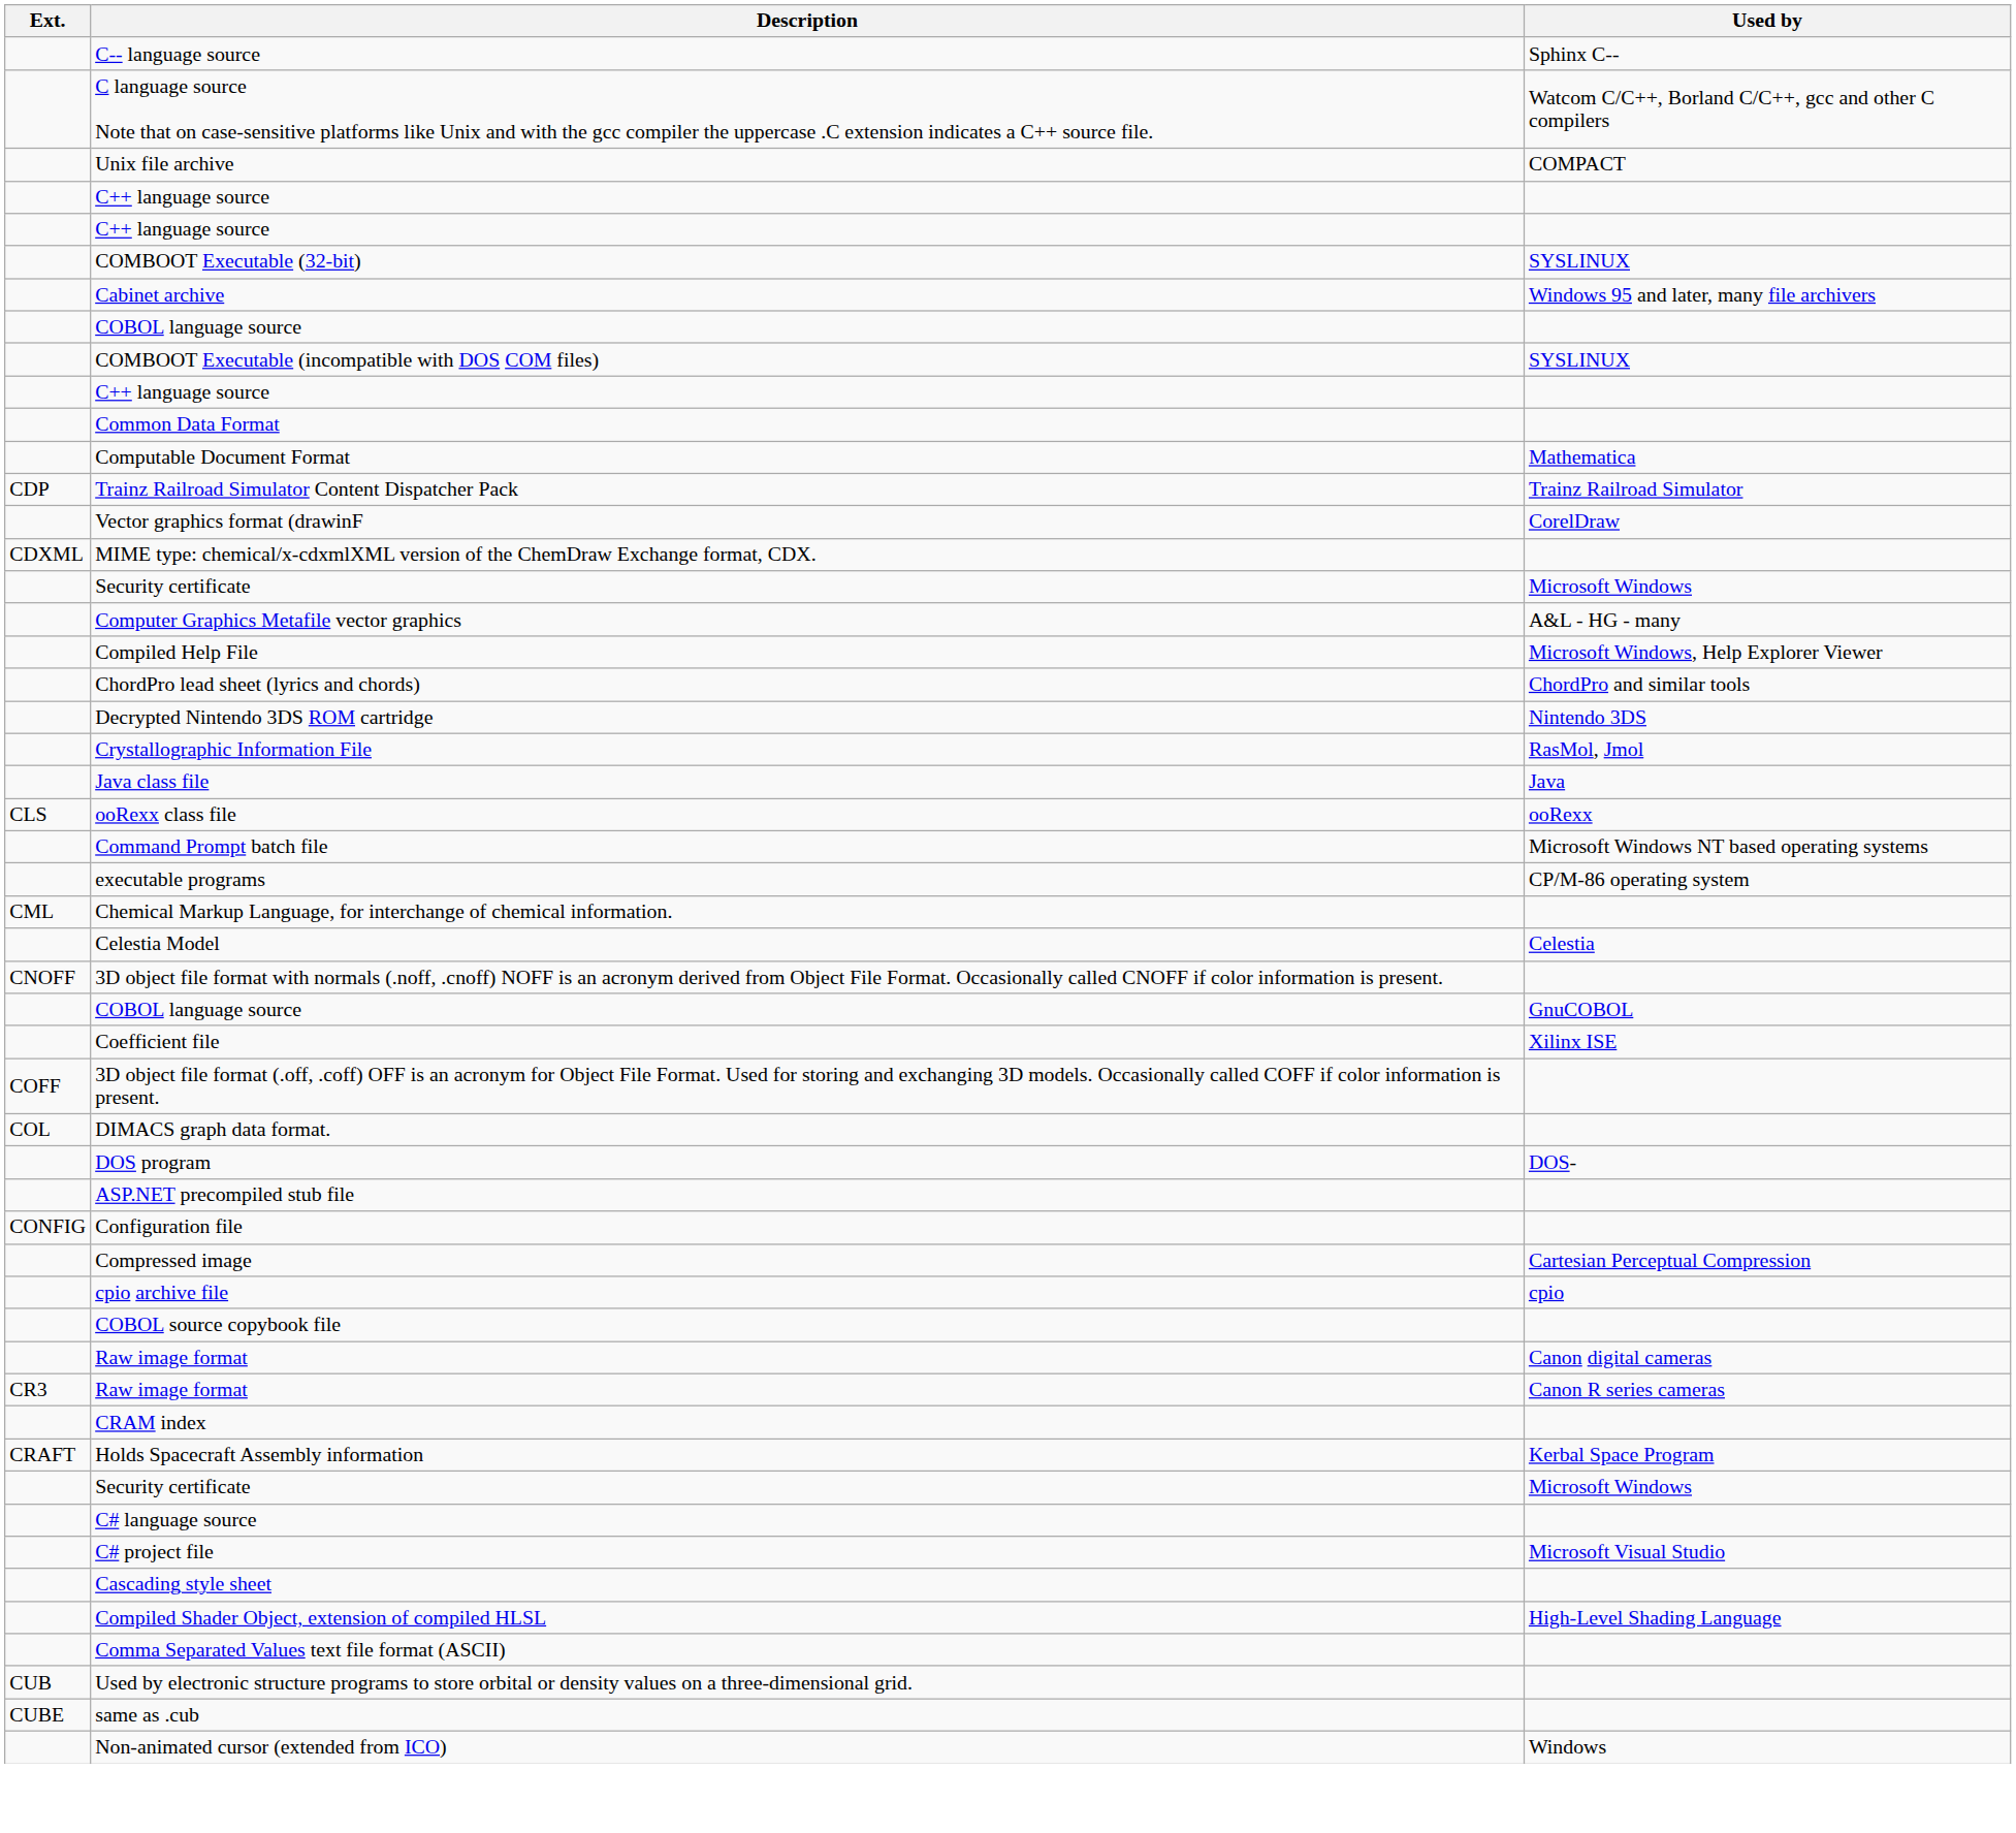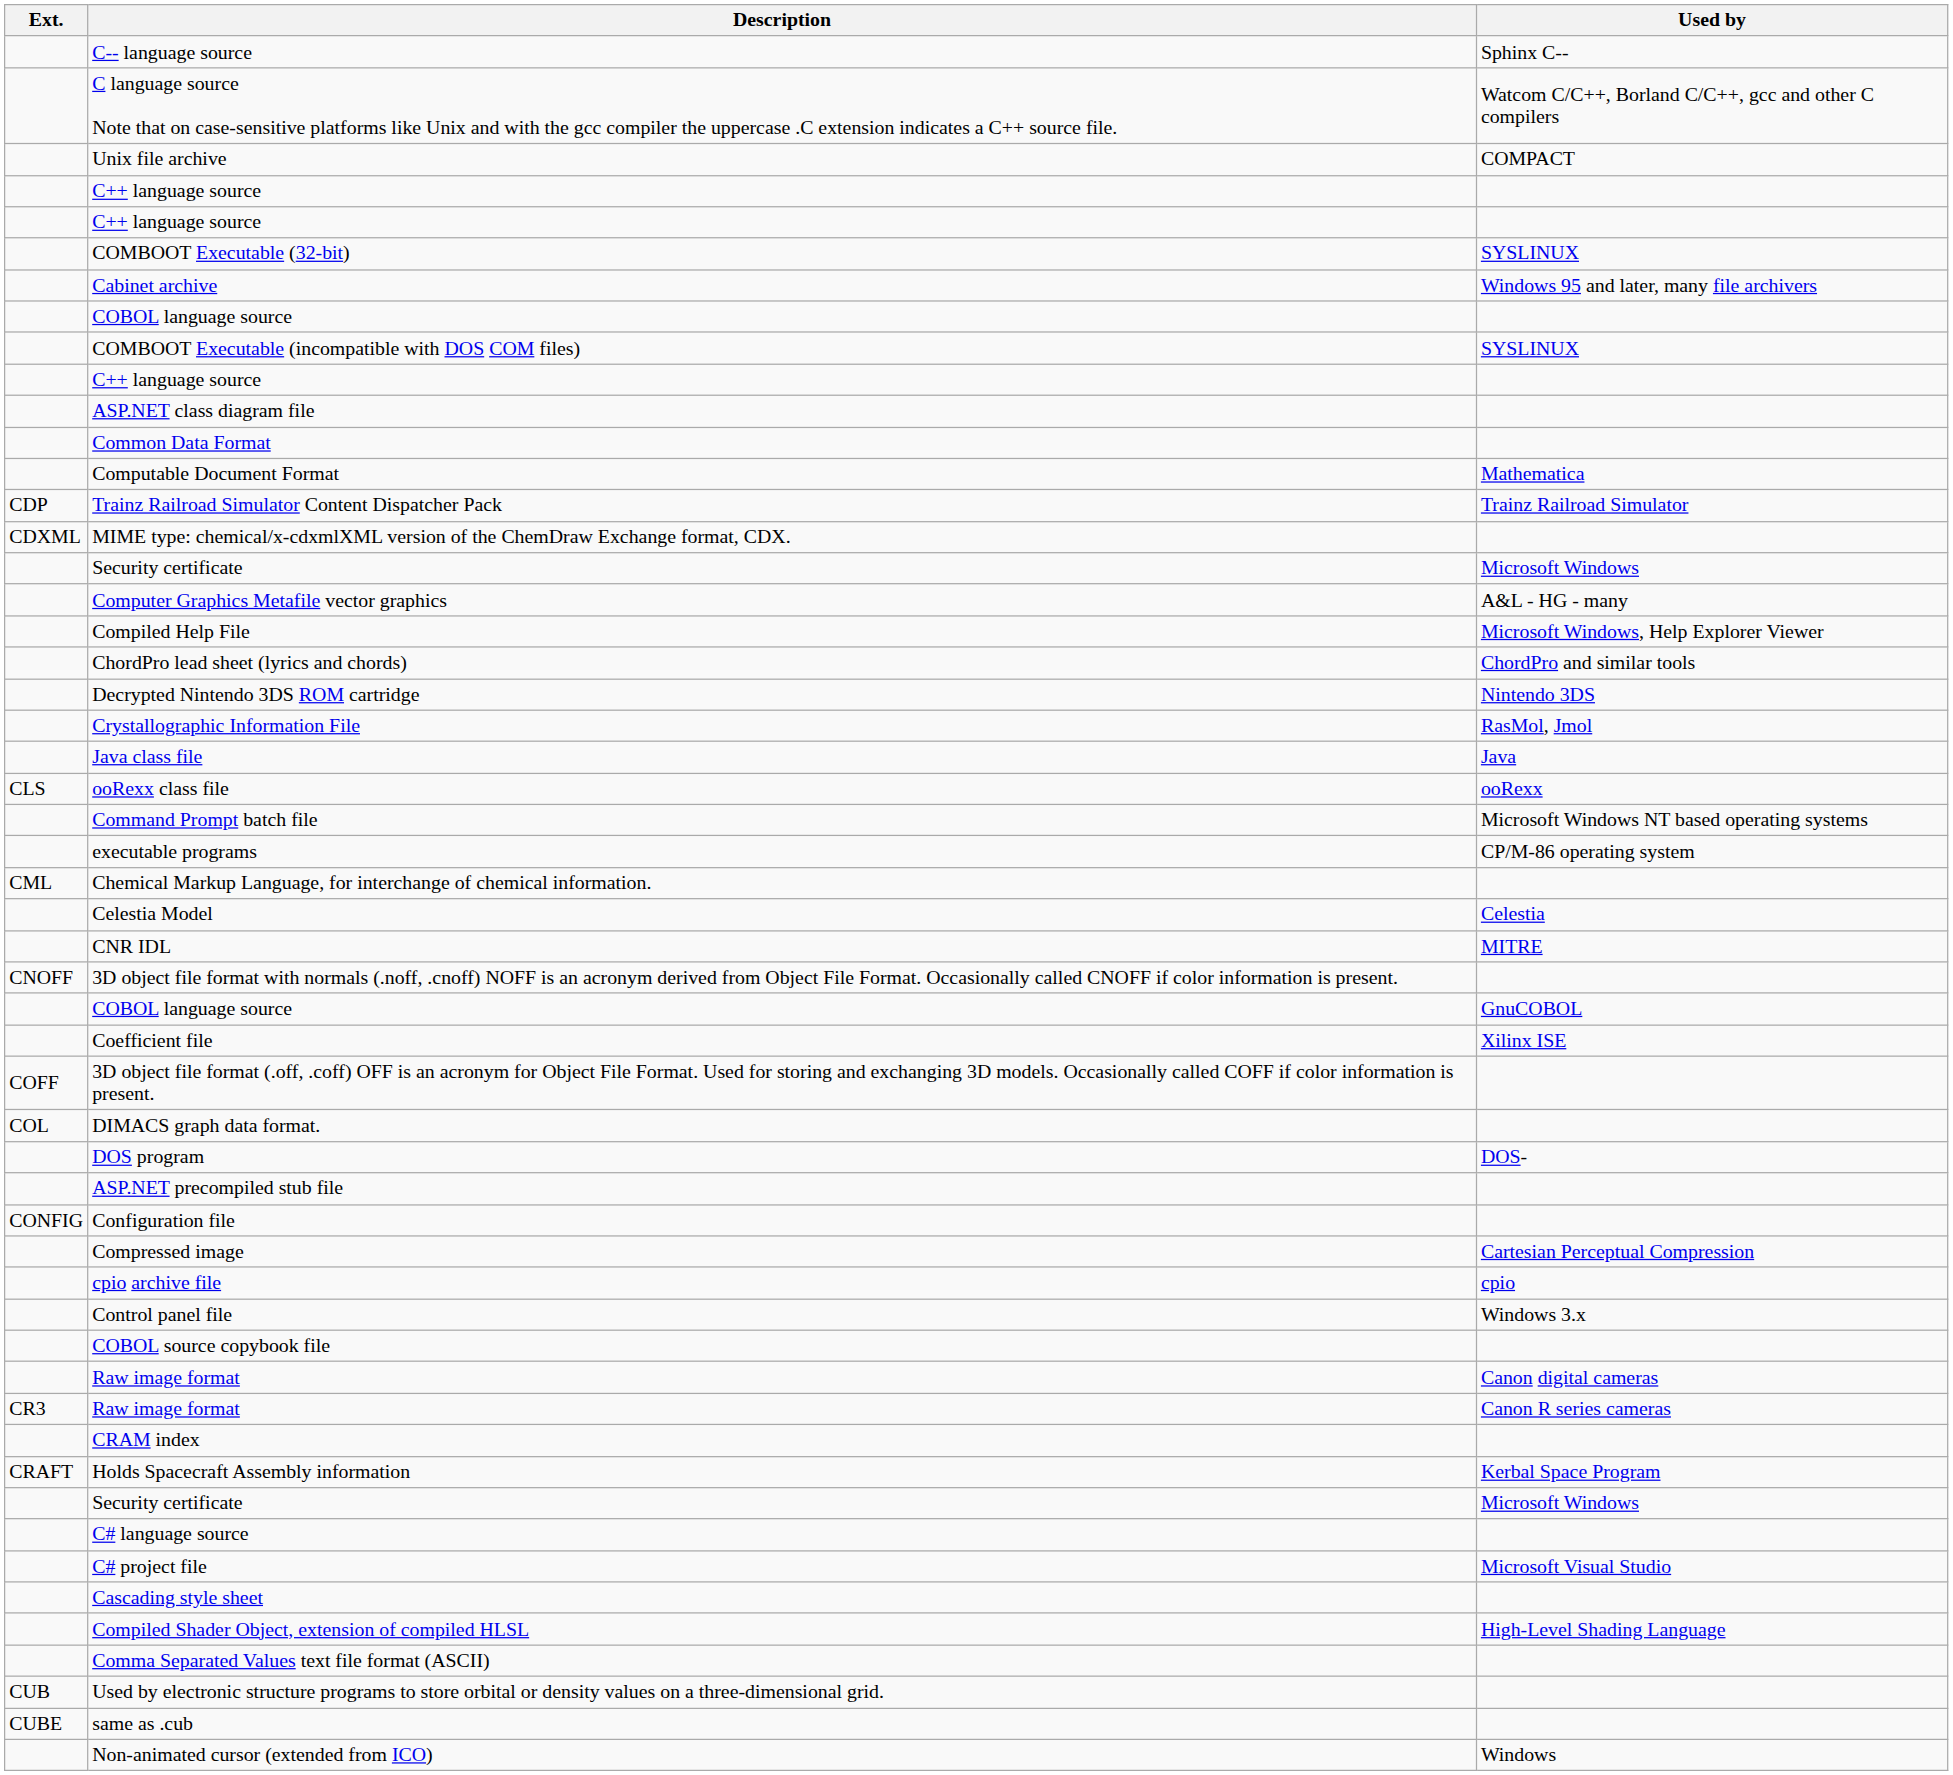 <table class="wikitable sortable">
 <tr>
 <th scope="col">Ext.</th>
 <th scope="col">Description</th>
 <th scope="col">Used by</th>
 </tr>
 <tr>
 <td></td>
 <td><a href='#'>C--</a> language source</td>
 <td>Sphinx C--</td>
 </tr>
 <tr>
 <td></td>
 <td><a href='#'>C</a> language source<br><br>Note that on case-sensitive platforms like Unix and with the gcc compiler the uppercase .C extension indicates a C++ source file.</td>
 <td>Watcom C/C++, Borland C/C++, gcc and other C compilers</td>
 </tr>
 <tr>
 <td></td>
 <td>Unix file archive</td>
 <td>COMPACT</td>
 </tr>
 <tr>
 <td></td>
 <td><a href='#'>C++</a> language source</td>
 <td></td>
 </tr>
 <tr>
 <td></td>
 <td><a href='#'>C++</a> language source</td>
 <td></td>
 </tr>
 <tr>
 <td></td>
 <td>COMBOOT <a href='#'>Executable</a> (<a href='#'>32-bit</a>)</td>
 <td><a href='#'>SYSLINUX</a></td>
 </tr>
 <tr>
 <td></td>
 <td><a href='#'>Cabinet archive</a></td>
 <td><a href='#'>Windows 95</a> and later, many <a href='#'>file archivers</a></td>
 </tr>
 <tr>
 <td></td>
 <td><a href='#'>COBOL</a> language source</td>
 <td></td>
 </tr>
 <tr>
 <td></td>
 <td>COMBOOT <a href='#'>Executable</a> (incompatible with <a href='#'>DOS</a> <a href='#'>COM</a> files)</td>
 <td><a href='#'>SYSLINUX</a></td>
 </tr>
 <tr>
 <td></td>
 <td><a href='#'>C++</a> language source</td>
 <td></td>
 </tr>
 <tr>
 <td></td>
+<td><a href='#'>ASP.NET</a> class diagram file</td>
+<td></td>
+</tr>
+<tr>
+<td></td>
 <td><a href='#'>Common Data Format</a></td>
 <td></td>
 </tr>
 <tr>
 <td></td>
 <td>Computable Document Format</td>
 <td><a href='#'>Mathematica</a></td>
 </tr>
 <tr>
 <td>CDP</td>
 <td><a href='#'>Trainz Railroad Simulator</a> Content Dispatcher Pack</td>
 <td><a href='#'>Trainz Railroad Simulator</a></td>
-</tr>
-<tr>
-<td></td>
-<td>Vector graphics format (drawinF</td>
-<td><a href='#'>CorelDraw</a></td>
 </tr>
 <tr>
 <td>CDXML</td>
 <td>MIME type: chemical/x-cdxmlXML version of the ChemDraw Exchange format, CDX.</td>
 <td></td>
 </tr>
 <tr>
 <td></td>
 <td>Security certificate</td>
 <td><a href='#'>Microsoft Windows</a></td>
 </tr>
 <tr>
 <td></td>
 <td><a href='#'>Computer Graphics Metafile</a> vector graphics</td>
 <td>A&L - HG - many</td>
 </tr>
 <tr>
 <td></td>
 <td>Compiled Help File</td>
 <td><a href='#'>Microsoft Windows</a>, Help Explorer Viewer</td>
 </tr>
 <tr>
 <td></td>
 <td>ChordPro lead sheet (lyrics and chords)</td>
 <td><a href='#'>ChordPro</a> and similar tools</td>
 </tr>
 <tr>
 <td></td>
 <td>Decrypted Nintendo 3DS <a href='#'>ROM</a> cartridge</td>
 <td><a href='#'>Nintendo 3DS</a></td>
 </tr>
 <tr>
 <td></td>
 <td><a href='#'>Crystallographic Information File</a></td>
 <td><a href='#'>RasMol</a>, <a href='#'>Jmol</a></td>
 </tr>
 <tr>
 <td></td>
 <td><a href='#'>Java class file</a></td>
 <td><a href='#'>Java</a></td>
 </tr>
 <tr>
 <td>CLS</td>
 <td><a href='#'>ooRexx</a> class file</td>
 <td><a href='#'>ooRexx</a></td>
 </tr>
 <tr>
 <td></td>
 <td><a href='#'>Command Prompt</a> batch file</td>
 <td>Microsoft Windows NT based operating systems</td>
 </tr>
 <tr>
 <td></td>
 <td>executable programs</td>
 <td>CP/M-86 operating system</td>
 </tr>
 <tr>
 <td>CML</td>
 <td>Chemical Markup Language, for interchange of chemical information.</td>
 <td></td>
 </tr>
 <tr>
 <td></td>
 <td>Celestia Model</td>
 <td><a href='#'>Celestia</a></td>
 </tr>
 <tr>
+<td></td>
+<td>CNR IDL</td>
+<td><a href='#'>MITRE</a></td>
+</tr>
+<tr>
 <td>CNOFF</td>
 <td>3D object file format with normals (.noff, .cnoff) NOFF is an acronym derived from Object File Format. Occasionally called CNOFF if color information is present.</td>
 <td></td>
 </tr>
 <tr>
 <td></td>
 <td><a href='#'>COBOL</a> language source</td>
 <td><a href='#'>GnuCOBOL</a></td>
 </tr>
 <tr>
 <td></td>
 <td>Coefficient file</td>
 <td><a href='#'>Xilinx ISE</a></td>
 </tr>
 <tr>
 <td>COFF</td>
 <td>3D object file format (.off, .coff) OFF is an acronym for Object File Format. Used for storing and exchanging 3D models. Occasionally called COFF if color information is present.</td>
 <td></td>
 </tr>
 <tr>
 <td>COL</td>
 <td>DIMACS graph data format.</td>
 <td></td>
 </tr>
 <tr>
 <td></td>
 <td><a href='#'>DOS</a> program</td>
 <td><a href='#'>DOS</a>-</td>
 </tr>
 <tr>
 <td></td>
 <td><a href='#'>ASP.NET</a> precompiled stub file</td>
 <td></td>
 </tr>
 <tr>
 <td>CONFIG</td>
 <td>Configuration file</td>
 <td></td>
 </tr>
 <tr>
 <td></td>
 <td>Compressed image</td>
 <td><a href='#'>Cartesian Perceptual Compression</a></td>
 </tr>
 <tr>
 <td></td>
 <td><a href='#'>cpio</a> <a href='#'>archive file</a></td>
 <td><a href='#'>cpio</a></td>
+</tr>
+<tr>
+<td></td>
+<td>Control panel file</td>
+<td>Windows 3.x</td>
 </tr>
 <tr>
 <td></td>
 <td><a href='#'>COBOL</a> source copybook file</td>
 <td></td>
 </tr>
 <tr>
 <td></td>
 <td><a href='#'>Raw image format</a></td>
 <td><a href='#'>Canon</a> <a href='#'>digital cameras</a></td>
 </tr>
 <tr>
 <td>CR3</td>
 <td><a href='#'>Raw image format</a></td>
 <td><a href='#'>Canon R series cameras</a></td>
 </tr>
 <tr>
 <td></td>
 <td><a href='#'>CRAM</a> index</td>
 <td></td>
 </tr>
 <tr>
 <td>CRAFT</td>
 <td>Holds Spacecraft Assembly information</td>
 <td><a href='#'>Kerbal Space Program</a></td>
 </tr>
 <tr>
 <td></td>
 <td>Security certificate</td>
 <td><a href='#'>Microsoft Windows</a></td>
 </tr>
 <tr>
 <td></td>
 <td><a href='#'>C#</a> language source</td>
 <td></td>
 </tr>
 <tr>
 <td></td>
 <td><a href='#'>C#</a> project file</td>
 <td><a href='#'>Microsoft Visual Studio</a></td>
 </tr>
 <tr>
 <td></td>
 <td><a href='#'>Cascading style sheet</a></td>
 <td></td>
 </tr>
 <tr>
 <td></td>
 <td><a href='#'>Compiled Shader Object, extension of compiled HLSL</a></td>
 <td><a href='#'>High-Level Shading Language</a></td>
 </tr>
 <tr>
 <td></td>
 <td><a href='#'>Comma Separated Values</a> text file format (ASCII)</td>
 <td></td>
 </tr>
 <tr>
 <td>CUB</td>
 <td>Used by electronic structure programs to store orbital or density values on a three-dimensional grid.</td>
 <td></td>
 </tr>
 <tr>
 <td>CUBE</td>
 <td>same as .cub</td>
 <td></td>
 </tr>
 <tr>
 <td></td>
 <td>Non-animated cursor (extended from <a href='#'>ICO</a>)</td>
 <td>Windows</td>
 </tr>
 </table>
